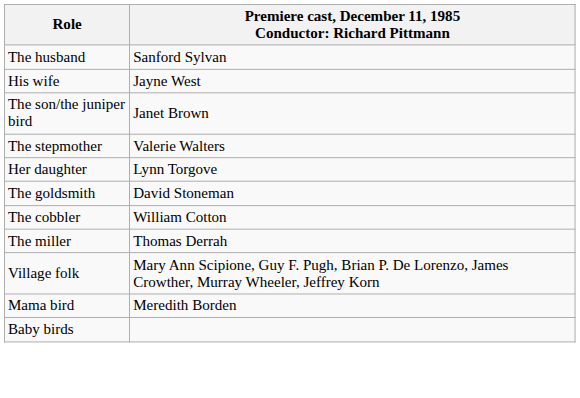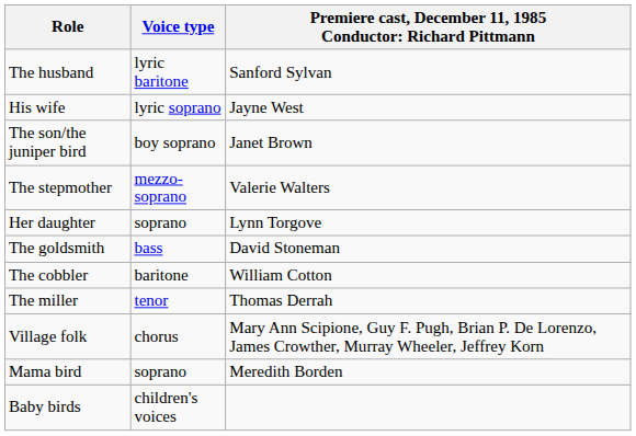 <table class="wikitable">
 <tr>
 <th>Role</th>
+<th><a href='#'>Voice type</a></th>
 <th>Premiere cast, December 11, 1985<br>Conductor: Richard Pittmann</th>
 </tr>
 <tr>
 <td>The husband</td>
+<td>lyric <a href='#'>baritone</a></td>
 <td>Sanford Sylvan</td>
 </tr>
 <tr>
 <td>His wife</td>
+<td>lyric <a href='#'>soprano</a></td>
 <td>Jayne West</td>
 </tr>
 <tr>
 <td>The son/the juniper bird</td>
+<td>boy soprano</td>
 <td>Janet Brown</td>
 </tr>
 <tr>
 <td>The stepmother</td>
+<td><a href='#'>mezzo-soprano</a></td>
 <td>Valerie Walters</td>
 </tr>
 <tr>
 <td>Her daughter</td>
+<td>soprano</td>
 <td>Lynn Torgove</td>
 </tr>
 <tr>
 <td>The goldsmith</td>
+<td><a href='#'>bass</a></td>
 <td>David Stoneman</td>
 </tr>
 <tr>
 <td>The cobbler</td>
+<td>baritone</td>
 <td>William Cotton</td>
 </tr>
 <tr>
 <td>The miller</td>
+<td><a href='#'>tenor</a></td>
 <td>Thomas Derrah</td>
 </tr>
 <tr>
 <td>Village folk</td>
+<td>chorus</td>
 <td>Mary Ann Scipione, Guy F. Pugh, Brian P. De Lorenzo, James Crowther, Murray Wheeler, Jeffrey Korn</td>
 </tr>
 <tr>
 <td>Mama bird</td>
+<td>soprano</td>
 <td>Meredith Borden</td>
 </tr>
 <tr>
 <td>Baby birds</td>
+<td>children's voices</td>
 <td></td>
 </tr>
 </table>
